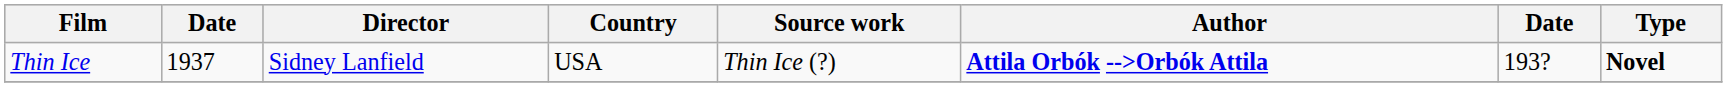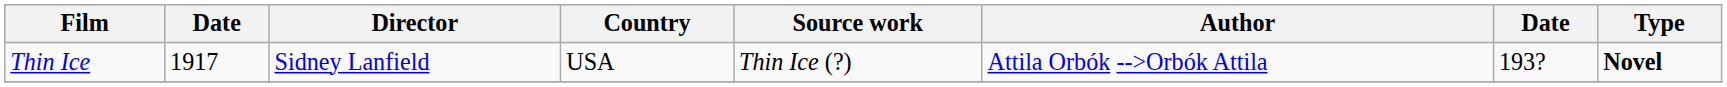 <table class="wikitable" style=width:90%>
 <tr style="background:#CCCCCC;">
 <th>Film</th>
 <th>Date</th>
 <th>Director</th>
 <th>Country</th>
 <th>Source work</th>
 <th>Author</th>
 <th>Date</th>
 <th>Type</th>
 </tr>
 <tr>
 <td><em><a href='#'>Thin Ice</a></em></td>
-<td>1937</td>
+<td>1917</td>
 <td><a href='#'>Sidney Lanfield</a></td>
 <td>USA</td>
 <td><em>Thin Ice</em> (?)</td>
-<td><strong><a href='#'>Attila Orbók</a> <a href='#'>-->Orbók Attila</a></strong></td>
+<td><a href='#'>Attila Orbók</a> <a href='#'>-->Orbók Attila</a></td>
 <td>193?</td>
 <td><strong>Novel</strong></td>
 </tr>
 <tr>
 </tr>
 </table>
